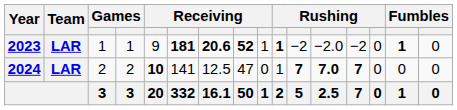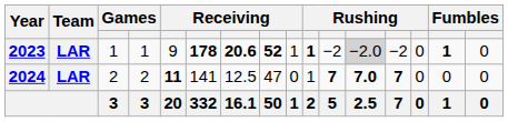 <table class="wikitable" style="text-align:center;">
 <tr>
 <th rowspan="2">Year</th>
 <th rowspan="2">Team</th>
 <th colspan="2">Games</th>
 <th colspan="5">Receiving</th>
 <th colspan="5">Rushing</th>
 <th colspan="2">Fumbles</th>
 </tr>
 <tr>
 <th></th>
 <th></th>
 <th></th>
 <th></th>
 <th></th>
 <th></th>
 <th></th>
 <th></th>
 <th></th>
 <th></th>
 <th></th>
 <th></th>
 <th></th>
 <th></th>
 </tr>
 <tr>
 <th><a href='#'>2023</a></th>
 <th><a href='#'>LAR</a></th>
 <td>1</td>
 <td>1</td>
 <td>9</td>
-<td><strong>181</strong></td>
+<td><strong>178</strong></td>
 <td><strong>20.6</strong></td>
 <td><strong>52</strong></td>
 <td>1</td>
 <td><strong>1</strong></td>
 <td>−2</td>
-<td>−2.0</td>
+<td style="background: lightgrey;">−2.0</td>
 <td>−2</td>
 <td>0</td>
 <td><strong>1</strong></td>
 <td>0</td>
 </tr>
 <tr>
 <th><a href='#'>2024</a></th>
 <th><a href='#'>LAR</a></th>
 <td>2</td>
 <td>2</td>
-<td><strong>10</strong></td>
+<td><strong>11</strong></td>
 <td>141</td>
 <td>12.5</td>
 <td>47</td>
 <td>0</td>
 <td>1</td>
 <td><strong>7</strong></td>
 <td><strong>7.0</strong></td>
 <td><strong>7</strong></td>
 <td>0</td>
 <td>0</td>
 <td>0</td>
 </tr>
 <tr>
 <th colspan="2"></th>
 <th>3</th>
 <th>3</th>
 <th>20</th>
 <th>332</th>
 <th>16.1</th>
 <th>50</th>
 <th>1</th>
 <th>2</th>
 <th>5</th>
 <th>2.5</th>
 <th>7</th>
 <th>0</th>
 <th>1</th>
 <th>0</th>
 </tr>
 </table>
